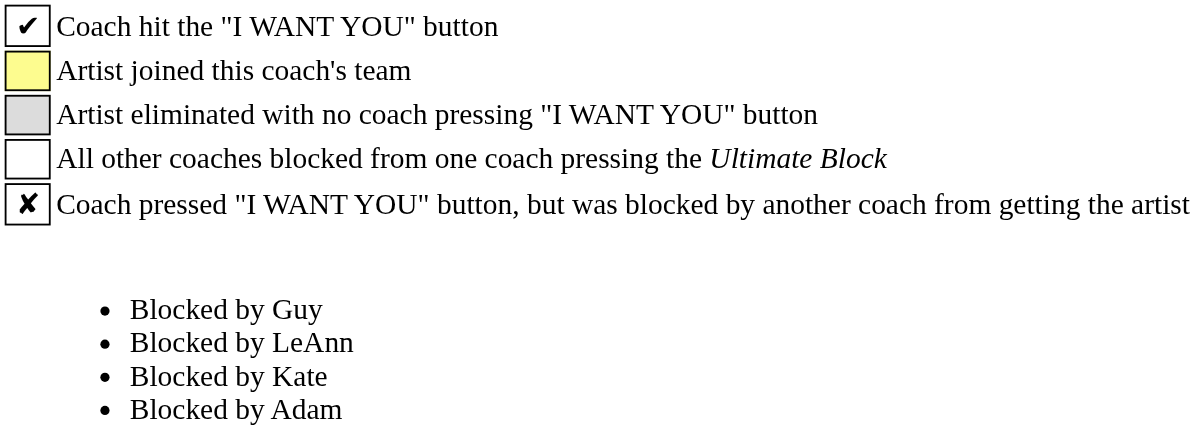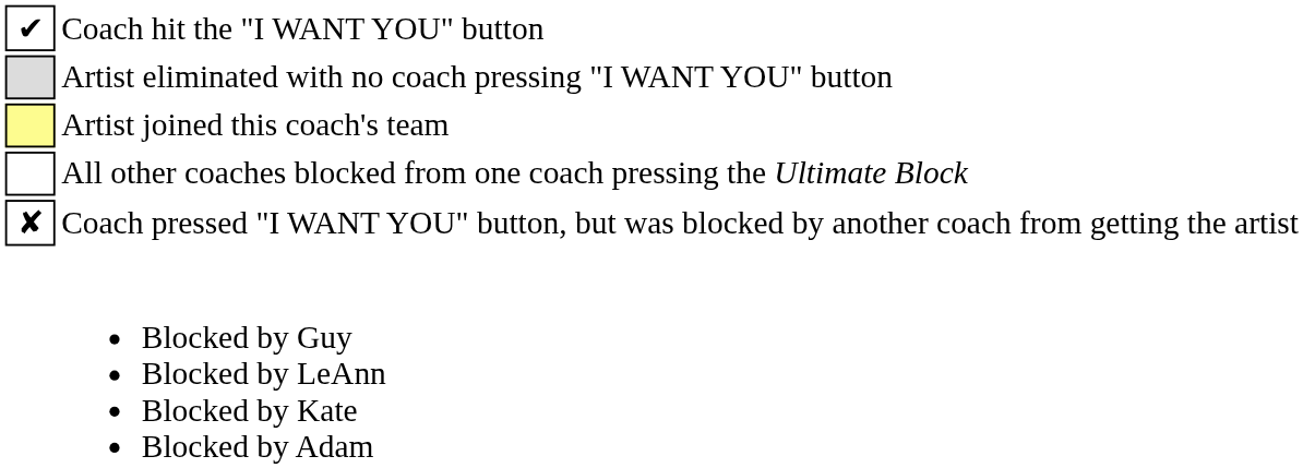 <table class="toccolours" style="font-size: 100%; white-space: nowrap">
 <tr>
 <td style="background:white; border: 1px solid black"> ✔ </td>
 <td>Coach hit the "I WANT YOU" button</td>
 </tr>
 <tr>
+<td style="background:#DCDCDC; border: 1px solid black">    </td>
+<td>Artist eliminated with no coach pressing "I WANT YOU" button</td>
+</tr>
+<tr>
 <td style="background:#FDFC8F; border: 1px solid black">    </td>
 <td>Artist joined this coach's team</td>
-</tr>
-<tr>
-<td style="background:#DCDCDC; border: 1px solid black">    </td>
-<td>Artist eliminated with no coach pressing "I WANT YOU" button</td>
 </tr>
 <tr>
 <td style="background:white; border:1px solid black"> <strong></strong> </td>
 <td>All other coaches blocked from one coach pressing the <em>Ultimate Block</em></td>
 </tr>
 <tr>
 <td style="background:white; border:1px solid black"> ✘ </td>
 <td>Coach pressed "I WANT YOU" button, but was blocked by another coach from getting the artist</td>
 </tr>
 <tr>
 <td></td>
 <td><br><ul><li> Blocked by Guy</li><li> Blocked by LeAnn</li><li> Blocked by Kate</li><li> Blocked by Adam</li></ul></td>
 </tr>
 </table>
